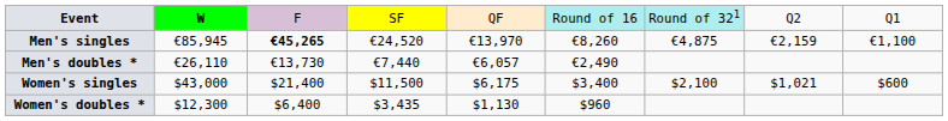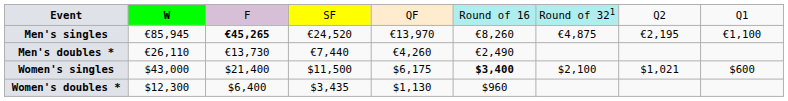 <table class=wikitable style=font-size:90%;text-align:center>
 <tr>
 <td style="width:130px; background:#dfe2e9;"><strong>Event</strong></td>
 <td style="width:80px; background:lime;"><strong>W</strong></td>
 <td style="width:85px; background:thistle;">F</td>
 <td style="width:85px; background:#ff0;">SF</td>
 <td style="width:85px; background:#ffebcd;">QF</td>
 <td style="width:85px; background:#afeeee;">Round of 16</td>
 <td style="width:85px; background:#afeeee;">Round of 32<sup>1</sup></td>
 <td width=85>Q2</td>
 <td width=85>Q1</td>
 </tr>
 <tr>
 <td style="background:#dfe2e9;"><strong>Men's singles</strong></td>
 <td>€85,945</td>
 <td><strong>€45,265</strong></td>
 <td>€24,520</td>
 <td>€13,970</td>
 <td>€8,260</td>
 <td>€4,875</td>
-<td>€2,159</td>
+<td>€2,195</td>
 <td>€1,100</td>
 </tr>
 <tr>
 <td style="background:#dfe2e9;"><strong>Men's doubles *</strong></td>
 <td>€26,110</td>
 <td>€13,730</td>
 <td>€7,440</td>
-<td>€6,057</td>
+<td>€4,260</td>
 <td>€2,490</td>
 <td></td>
 <td></td>
 <td></td>
 </tr>
 <tr>
 <td style="background:#dfe2e9;"><strong>Women's singles</strong></td>
 <td>$43,000</td>
 <td>$21,400</td>
 <td>$11,500</td>
 <td>$6,175</td>
-<td>$3,400</td>
+<td><strong>$3,400</strong></td>
 <td>$2,100</td>
 <td>$1,021</td>
 <td>$600</td>
 </tr>
 <tr>
 <td style="background:#dfe2e9;"><strong>Women's doubles *</strong></td>
 <td>$12,300</td>
 <td>$6,400</td>
 <td>$3,435</td>
 <td>$1,130</td>
 <td>$960</td>
 <td></td>
 <td></td>
 <td></td>
 </tr>
 </table>
